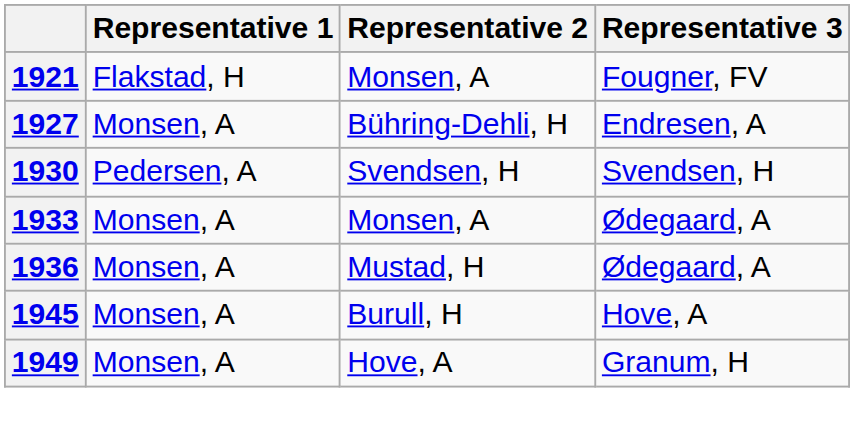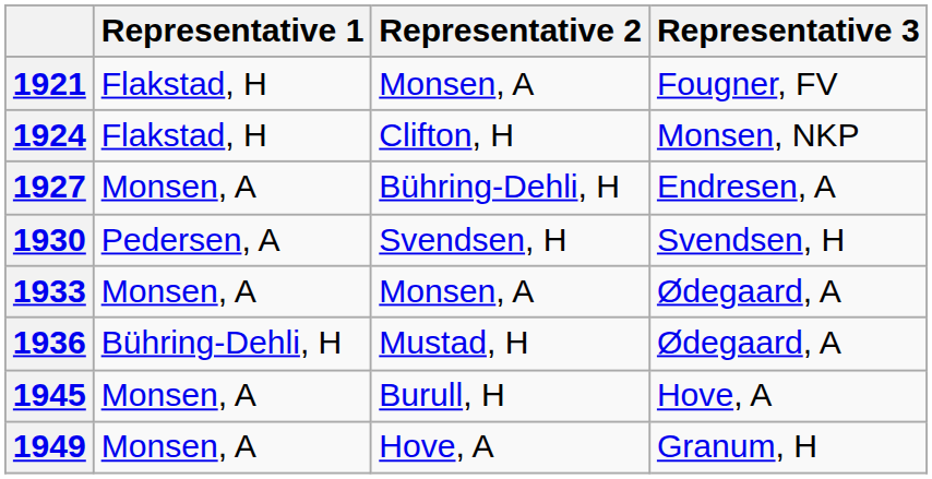 <table class=wikitable>
 <tr>
 <th></th>
 <th>Representative 1</th>
 <th>Representative 2</th>
 <th>Representative 3</th>
 </tr>
 <tr>
 <th><a href='#'>1921</a></th>
 <td><a href='#'>Flakstad</a>, H</td>
 <td><a href='#'>Monsen</a>, A</td>
 <td><a href='#'>Fougner</a>, FV</td>
+</tr>
+<tr>
+<th><a href='#'>1924</a></th>
+<td><a href='#'>Flakstad</a>, H</td>
+<td><a href='#'>Clifton</a>, H</td>
+<td><a href='#'>Monsen</a>, NKP</td>
 </tr>
 <tr>
 <th><a href='#'>1927</a></th>
 <td><a href='#'>Monsen</a>, A</td>
 <td><a href='#'>Bühring-Dehli</a>, H</td>
 <td><a href='#'>Endresen</a>, A</td>
 </tr>
 <tr>
 <th><a href='#'>1930</a></th>
 <td><a href='#'>Pedersen</a>, A</td>
 <td><a href='#'>Svendsen</a>, H</td>
 <td><a href='#'>Svendsen</a>, H</td>
 </tr>
 <tr>
 <th><a href='#'>1933</a></th>
 <td><a href='#'>Monsen</a>, A</td>
 <td><a href='#'>Monsen</a>, A</td>
 <td><a href='#'>Ødegaard</a>, A</td>
 </tr>
 <tr>
 <th><a href='#'>1936</a></th>
-<td><a href='#'>Monsen</a>, A</td>
+<td><a href='#'>Bühring-Dehli</a>, H</td>
 <td><a href='#'>Mustad</a>, H</td>
 <td><a href='#'>Ødegaard</a>, A</td>
 </tr>
 <tr>
 <th><a href='#'>1945</a></th>
 <td><a href='#'>Monsen</a>, A</td>
 <td><a href='#'>Burull</a>, H</td>
 <td><a href='#'>Hove</a>, A</td>
 </tr>
 <tr>
 <th><a href='#'>1949</a></th>
 <td><a href='#'>Monsen</a>, A</td>
 <td><a href='#'>Hove</a>, A</td>
 <td><a href='#'>Granum</a>, H</td>
 </tr>
 </table>
